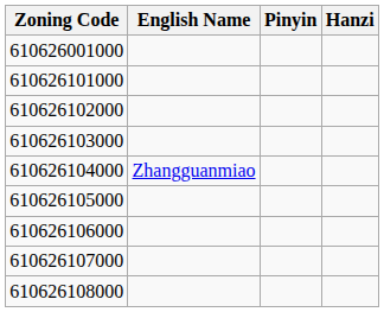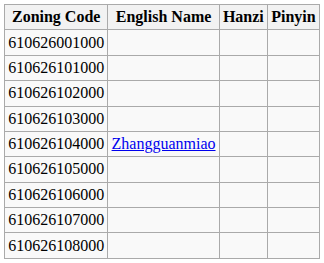 <table class="wikitable">
 <tr>
 <th>Zoning Code</th>
 <th>English Name</th>
+<th>Hanzi</th>
 <th>Pinyin</th>
-<th>Hanzi</th>
 </tr>
 <tr>
 <td>610626001000</td>
 <td></td>
 <td></td>
 <td></td>
 </tr>
 <tr>
 <td>610626101000</td>
 <td></td>
 <td></td>
 <td></td>
 </tr>
 <tr>
 <td>610626102000</td>
 <td></td>
 <td></td>
 <td></td>
 </tr>
 <tr>
 <td>610626103000</td>
 <td></td>
 <td></td>
 <td></td>
 </tr>
 <tr>
 <td>610626104000</td>
 <td><a href='#'>Zhangguanmiao</a></td>
 <td></td>
 <td></td>
 </tr>
 <tr>
 <td>610626105000</td>
 <td></td>
 <td></td>
 <td></td>
 </tr>
 <tr>
 <td>610626106000</td>
 <td></td>
 <td></td>
 <td></td>
 </tr>
 <tr>
 <td>610626107000</td>
 <td></td>
 <td></td>
 <td></td>
 </tr>
 <tr>
 <td>610626108000</td>
 <td></td>
 <td></td>
 <td></td>
 </tr>
 </table>
